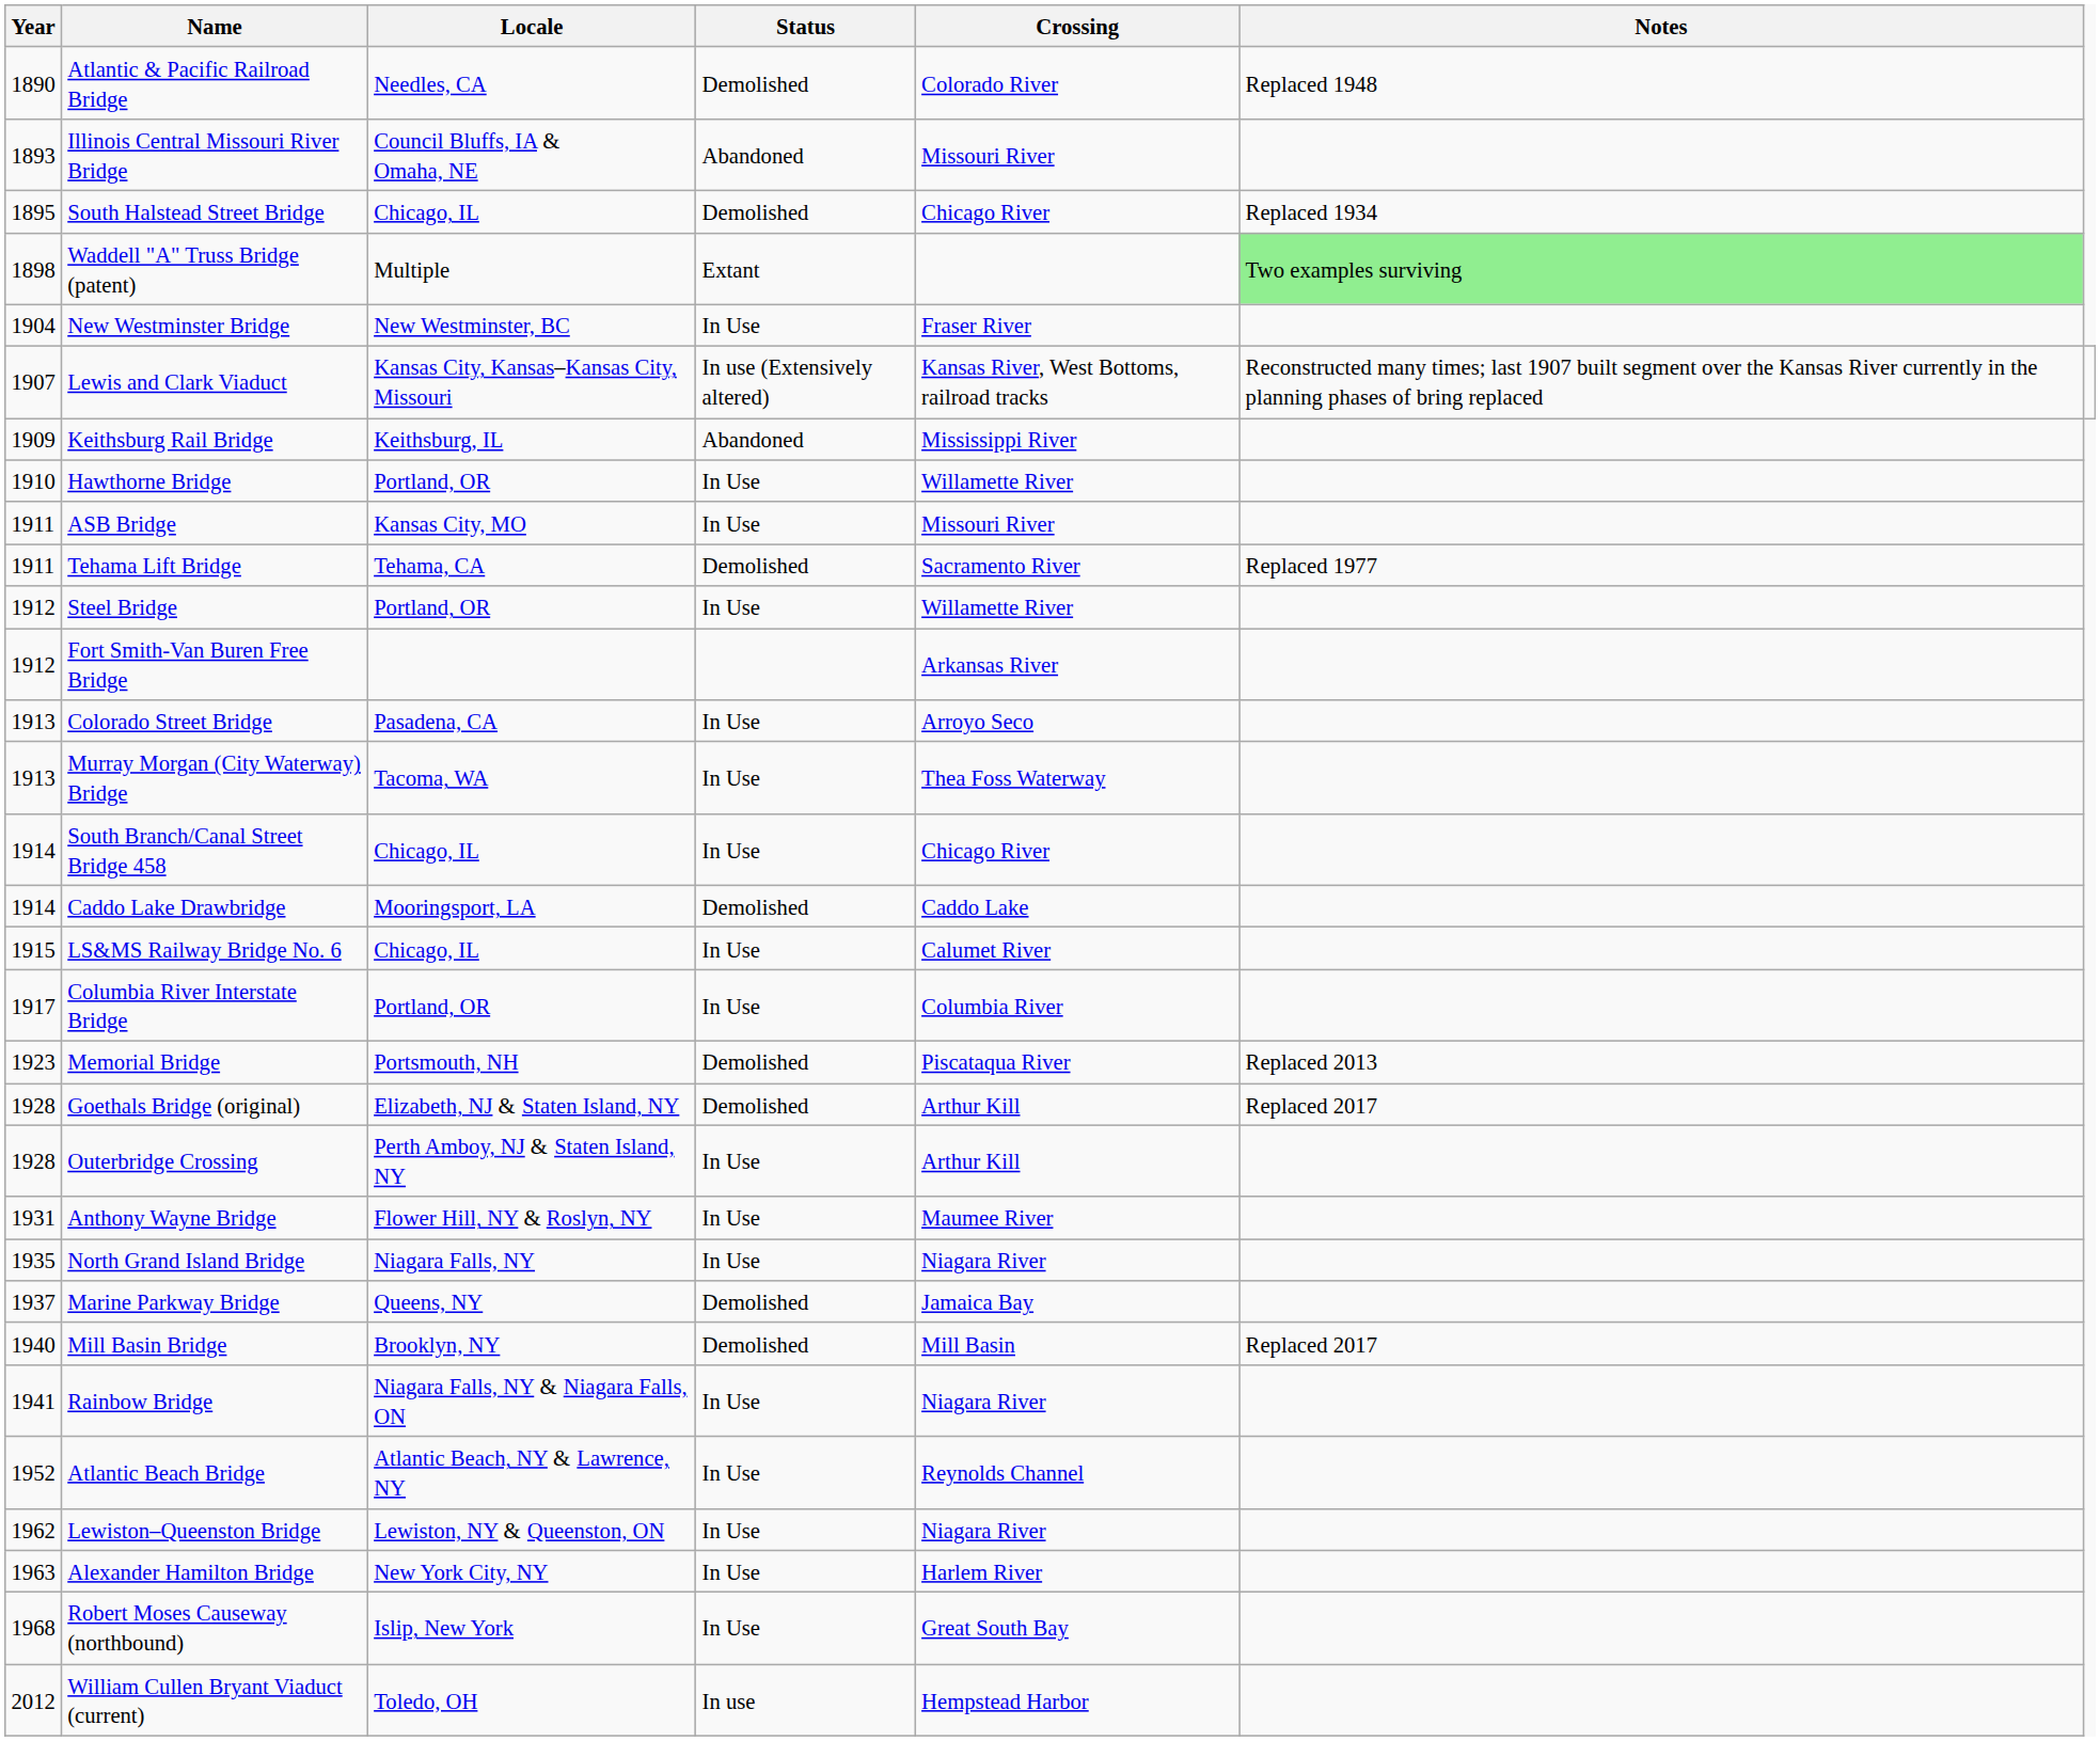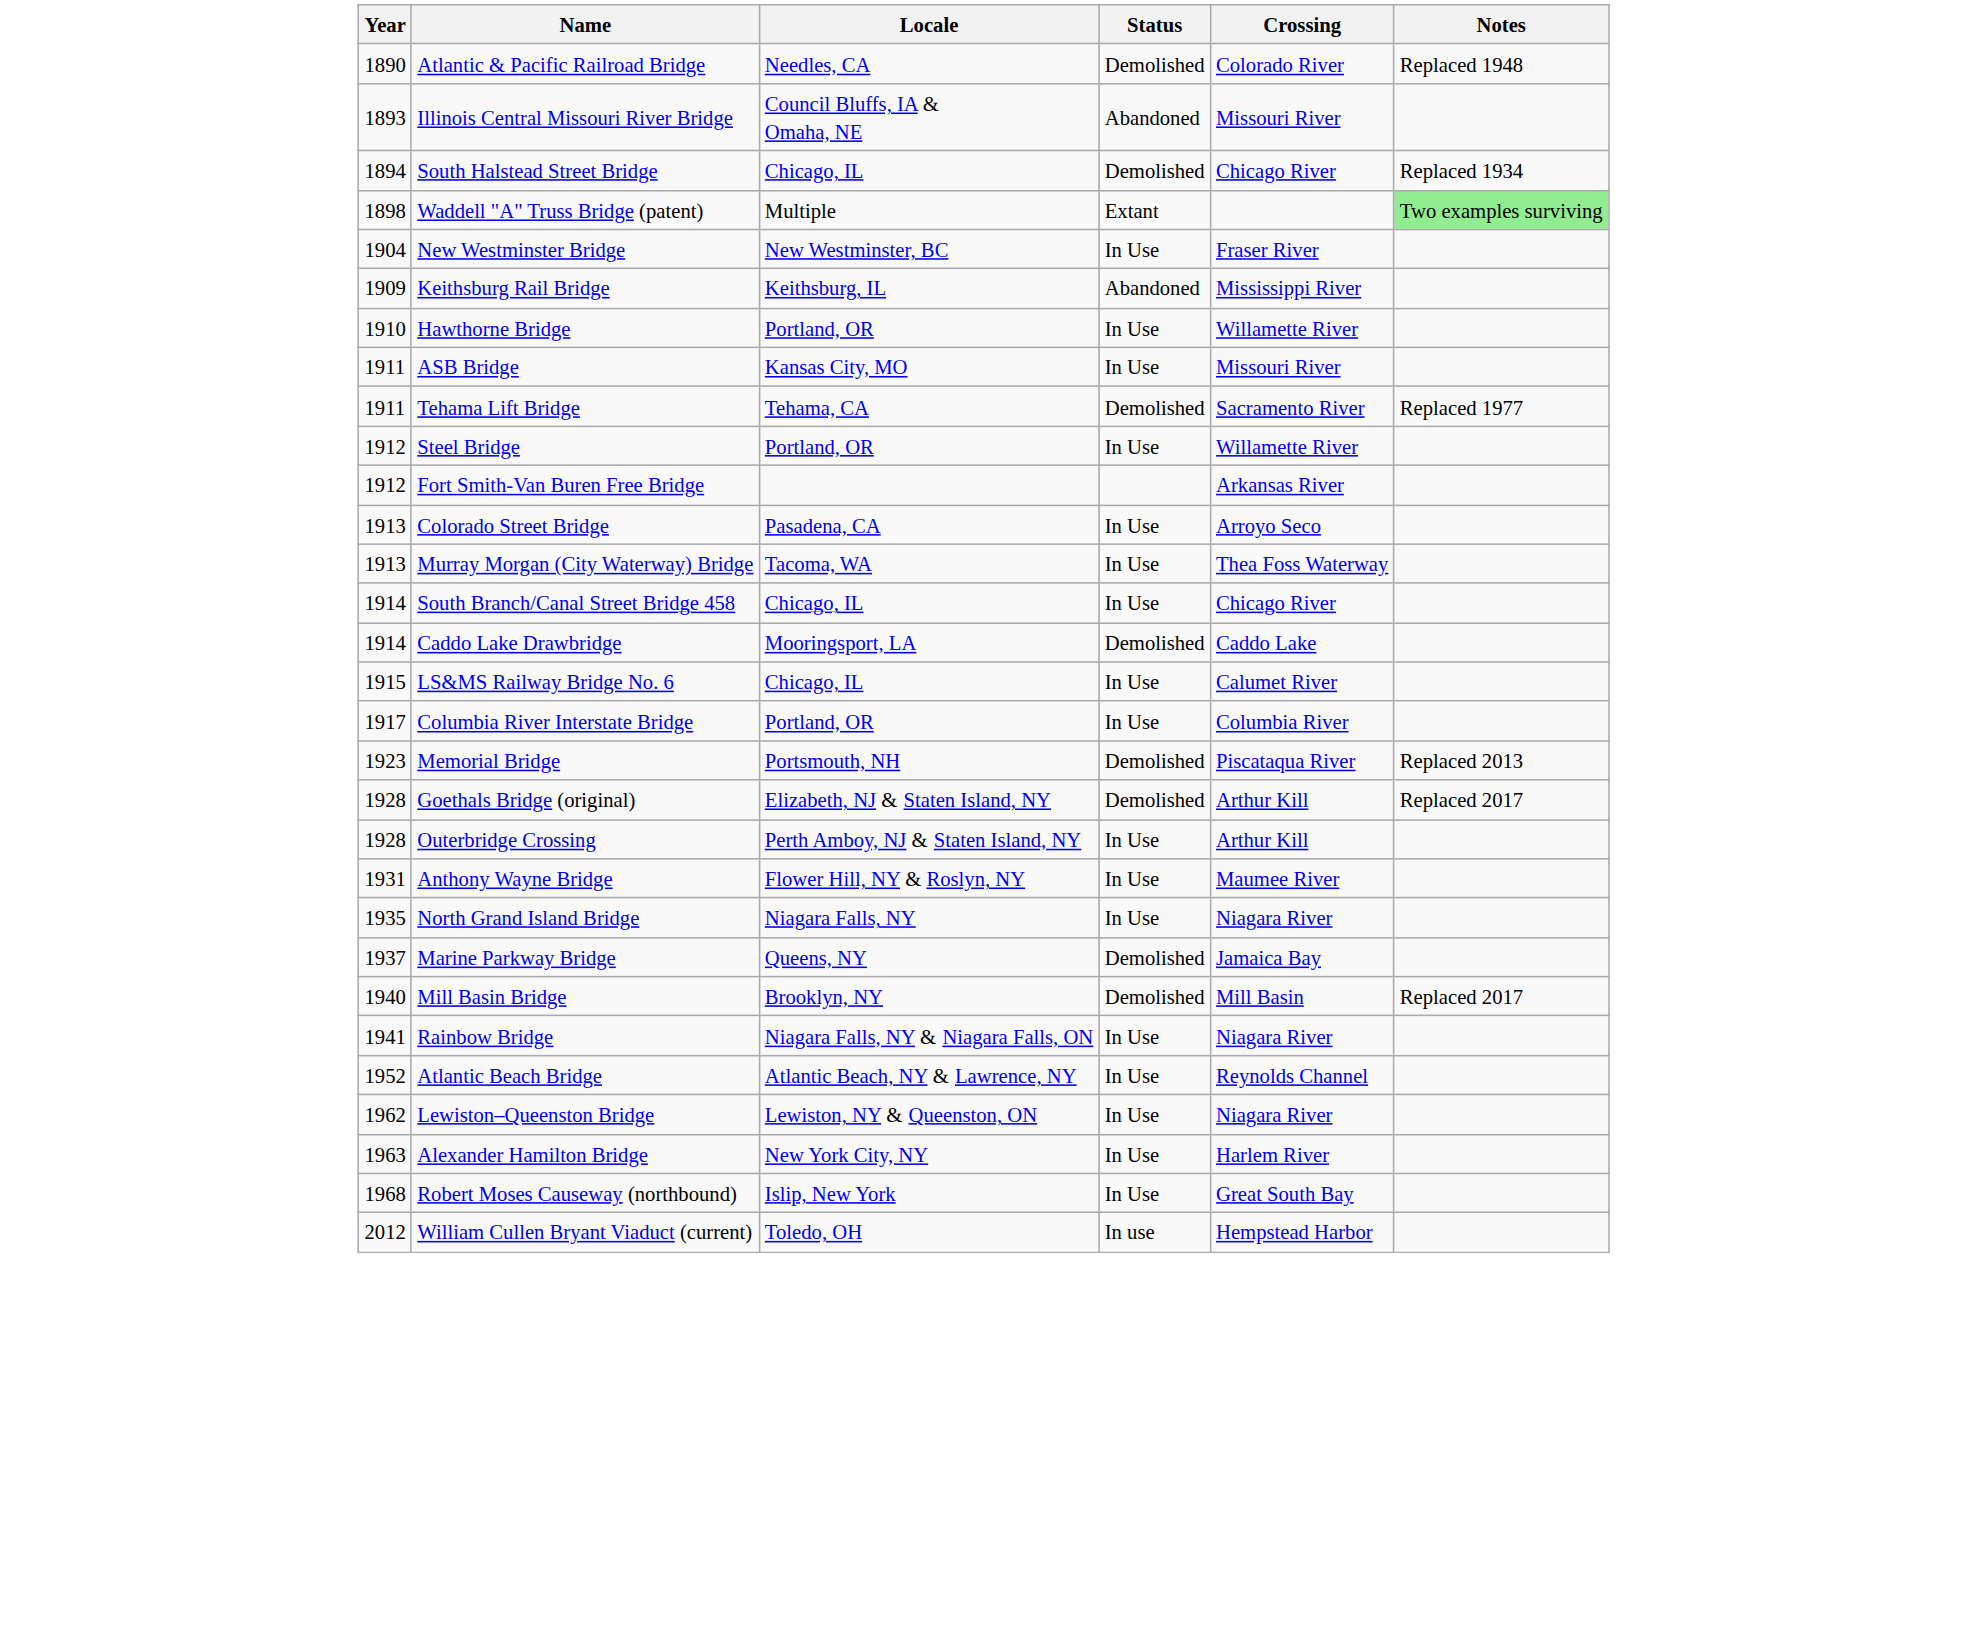 <table class="wikitable sortable" style="margin-left: auto; margin-right: auto; border: none;">
 <tr>
 <th><small>Year</small></th>
 <th><small>Name</small></th>
 <th><small>Locale</small></th>
 <th><small>Status</small></th>
 <th><small>Crossing</small></th>
 <th><small>Notes</small></th>
 </tr>
 <tr>
 <td><small>1890</small></td>
 <td><small><a href='#'>Atlantic & Pacific Railroad Bridge</a></small></td>
 <td><a href='#'><small>Needles, CA</small></a></td>
 <td><small>Demolished</small></td>
 <td><small><a href='#'>Colorado River</a></small></td>
 <td><small>Replaced 1948</small></td>
 </tr>
 <tr>
 <td><small>1893</small></td>
 <td><small><a href='#'>Illinois Central Missouri River Bridge</a></small></td>
 <td><small><a href='#'>Council Bluffs, IA</a> &</small><br><a href='#'><small>Omaha, NE</small></a></td>
 <td><small>Abandoned</small></td>
 <td><small><a href='#'>Missouri River</a></small></td>
 <td></td>
 </tr>
 <tr>
-<td><small>1895</small></td>
+<td><small>1894</small></td>
 <td><small><a href='#'>South Halstead Street Bridge</a></small></td>
 <td><a href='#'><small>Chicago, IL</small></a></td>
 <td><small>Demolished</small></td>
 <td><small><a href='#'>Chicago River</a></small></td>
 <td><small>Replaced 1934</small></td>
 </tr>
 <tr>
 <td><small>1898</small></td>
 <td><small><a href='#'>Waddell "A" Truss Bridge</a> (patent)</small></td>
 <td><small>Multiple</small></td>
 <td><small>Extant</small></td>
 <td></td>
 <td style="background: lightgreen;"><small>Two examples surviving</small></td>
 </tr>
 <tr>
 <td><small>1904</small></td>
 <td><small><a href='#'>New Westminster Bridge</a></small></td>
 <td><a href='#'><small>New Westminster, BC</small></a></td>
 <td><small>In Use</small></td>
 <td><small><a href='#'>Fraser River</a></small></td>
-<td></td>
-</tr>
-<tr>
-<td><small>1907</small></td>
-<td><small><a href='#'>Lewis and Clark Viaduct</a></small></td>
-<td><small><a href='#'>Kansas City, Kansas</a>–<a href='#'>Kansas City, Missouri</a></small></td>
-<td><small>In use (Extensively altered)</small></td>
-<td><small><a href='#'>Kansas River</a>, West Bottoms, railroad tracks</small></td>
-<td><small>Reconstructed many times; last 1907 built segment over the Kansas River currently in the planning phases of bring replaced</small></td>
 <td></td>
 </tr>
 <tr>
 <td><small>1909</small></td>
 <td><a href='#'><small>Keithsburg Rail Bridge</small></a></td>
 <td><a href='#'><small>Keithsburg, IL</small></a></td>
 <td><small>Abandoned</small></td>
 <td><a href='#'><small>Mississippi River</small></a></td>
 <td></td>
 </tr>
 <tr>
 <td><small>1910</small></td>
 <td><a href='#'><small>Hawthorne Bridge</small></a></td>
 <td><a href='#'><small>Portland, OR</small></a></td>
 <td><small>In Use</small></td>
 <td><small><a href='#'>Willamette River</a></small></td>
 <td></td>
 </tr>
 <tr>
 <td><small>1911</small></td>
 <td><a href='#'><small>ASB Bridge</small></a></td>
 <td><a href='#'><small>Kansas City, MO</small></a></td>
 <td><small>In Use</small></td>
 <td><small><a href='#'>Missouri River</a></small></td>
 <td></td>
 </tr>
 <tr>
 <td><small>1911</small></td>
 <td><a href='#'><small>Tehama Lift Bridge</small></a></td>
 <td><a href='#'><small>Tehama, CA</small></a></td>
 <td><small>Demolished</small></td>
 <td><a href='#'><small>Sacramento River</small></a></td>
 <td><small>Replaced 1977</small></td>
 </tr>
 <tr>
 <td><small>1912</small></td>
 <td><a href='#'><small>Steel Bridge</small></a></td>
 <td><a href='#'><small>Portland, OR</small></a></td>
 <td><small>In Use</small></td>
 <td><small><a href='#'>Willamette River</a></small></td>
 <td></td>
 </tr>
 <tr>
 <td><small>1912</small></td>
 <td><a href='#'><small>Fort Smith-Van Buren Free Bridge</small></a></td>
 <td></td>
 <td></td>
 <td><a href='#'><small>Arkansas River</small></a></td>
 <td></td>
 </tr>
 <tr>
 <td><small>1913</small></td>
 <td><a href='#'><small>Colorado Street Bridge</small></a></td>
 <td><a href='#'><small>Pasadena, CA</small></a></td>
 <td><small>In Use</small></td>
 <td><small><a href='#'>Arroyo Seco</a></small></td>
 <td></td>
 </tr>
 <tr>
 <td><small>1913</small></td>
 <td><a href='#'><small>Murray Morgan (City Waterway) Bridge</small></a></td>
 <td><a href='#'><small>Tacoma, WA</small></a></td>
 <td><small>In Use</small></td>
 <td><small><a href='#'>Thea Foss Waterway</a></small></td>
 <td></td>
 </tr>
 <tr>
 <td><small>1914</small></td>
 <td><a href='#'><small>South Branch/Canal Street Bridge 458</small></a></td>
 <td><a href='#'><small>Chicago, IL</small></a></td>
 <td><small>In Use</small></td>
 <td><a href='#'><small>Chicago River</small></a></td>
 <td></td>
 </tr>
 <tr>
 <td><small>1914</small></td>
 <td><a href='#'><small>Caddo Lake Drawbridge</small></a></td>
 <td><a href='#'><small>Mooringsport, LA</small></a></td>
 <td><small>Demolished</small></td>
 <td><small><a href='#'>Caddo Lake</a></small></td>
 <td></td>
 </tr>
 <tr>
 <td><small>1915</small></td>
 <td><a href='#'><small>LS&MS Railway Bridge No. 6</small></a></td>
 <td><a href='#'><small>Chicago, IL</small></a></td>
 <td><small>In Use</small></td>
 <td><small><a href='#'>Calumet River</a></small></td>
 <td></td>
 </tr>
 <tr>
 <td><small>1917</small></td>
 <td><a href='#'><small>Columbia River Interstate Bridge</small></a></td>
 <td><a href='#'><small>Portland, OR</small></a></td>
 <td><small>In Use</small></td>
 <td><small><a href='#'>Columbia River</a></small></td>
 <td></td>
 </tr>
 <tr>
 <td><small>1923</small></td>
 <td><a href='#'><small>Memorial Bridge</small></a></td>
 <td><a href='#'><small>Portsmouth, NH</small></a></td>
 <td><small>Demolished</small></td>
 <td><small><a href='#'>Piscataqua River</a></small></td>
 <td><small>Replaced 2013</small></td>
 </tr>
 <tr>
 <td><small>1928</small></td>
 <td><small><a href='#'>Goethals Bridge</a> (original)</small></td>
 <td><small><a href='#'>Elizabeth, NJ</a> &</small> <small><a href='#'>Staten Island, NY</a></small></td>
 <td><small>Demolished</small></td>
 <td><small><a href='#'>Arthur Kill</a></small></td>
 <td><small>Replaced 2017</small></td>
 </tr>
 <tr>
 <td><small>1928</small></td>
 <td><a href='#'><small>Outerbridge Crossing</small></a></td>
 <td><small><a href='#'>Perth Amboy, NJ</a> &</small> <small><a href='#'>Staten Island, NY</a></small></td>
 <td><small>In Use</small></td>
 <td><small><a href='#'>Arthur Kill</a></small></td>
 <td></td>
 </tr>
 <tr>
 <td><small>1931</small></td>
 <td><a href='#'><small>Anthony Wayne Bridge</small></a></td>
 <td><small><a href='#'>Flower Hill, NY</a> & <a href='#'>Roslyn, NY</a></small></td>
 <td><small>In Use</small></td>
 <td><small><a href='#'>Maumee River</a></small></td>
 <td></td>
 </tr>
 <tr>
 <td><small>1935</small></td>
 <td><a href='#'><small>North Grand Island Bridge</small></a></td>
 <td><a href='#'><small>Niagara Falls, NY</small></a></td>
 <td><small>In Use</small></td>
 <td><small><a href='#'>Niagara River</a></small></td>
 <td></td>
 </tr>
 <tr>
 <td><small>1937</small></td>
 <td><a href='#'><small>Marine Parkway Bridge</small></a></td>
 <td><a href='#'><small>Queens, NY</small></a></td>
 <td><small>Demolished</small></td>
 <td><small><a href='#'>Jamaica Bay</a></small></td>
 <td></td>
 </tr>
 <tr>
 <td><small>1940</small></td>
 <td><small><a href='#'>Mill Basin Bridge</a></small></td>
 <td><a href='#'><small>Brooklyn, NY</small></a></td>
 <td><small>Demolished</small></td>
 <td><small><a href='#'>Mill Basin</a></small></td>
 <td><small>Replaced 2017</small></td>
 </tr>
 <tr>
 <td><small>1941</small></td>
 <td><a href='#'><small>Rainbow Bridge</small></a></td>
 <td><small><a href='#'>Niagara Falls, NY</a> &</small> <small><a href='#'>Niagara Falls, ON</a></small></td>
 <td><small>In Use</small></td>
 <td><small><a href='#'>Niagara River</a></small></td>
 <td></td>
 </tr>
 <tr>
 <td><small>1952</small></td>
 <td><small><a href='#'>Atlantic Beach Bridge</a></small></td>
 <td><small><a href='#'>Atlantic Beach, NY</a> &</small> <small><a href='#'>Lawrence, NY</a></small></td>
 <td><small>In Use</small></td>
 <td><small><a href='#'>Reynolds Channel</a></small></td>
 <td></td>
 </tr>
 <tr>
 <td><small>1962</small></td>
 <td><a href='#'><small>Lewiston–Queenston Bridge</small></a></td>
 <td><small><a href='#'>Lewiston, NY</a> &</small> <small><a href='#'>Queenston, ON</a></small></td>
 <td><small>In Use</small></td>
 <td><small><a href='#'>Niagara River</a></small></td>
 <td></td>
 </tr>
 <tr>
 <td><small>1963</small></td>
 <td><a href='#'><small>Alexander Hamilton Bridge</small></a></td>
 <td><a href='#'><small>New York City, NY</small></a></td>
 <td><small>In Use</small></td>
 <td><small><a href='#'>Harlem River</a></small></td>
 <td></td>
 </tr>
 <tr>
 <td><small>1968</small></td>
 <td><small><a href='#'>Robert Moses Causeway</a> (northbound)</small></td>
 <td><small><a href='#'>Islip, New York</a></small></td>
 <td><small>In Use</small></td>
 <td><small><a href='#'>Great South Bay</a></small></td>
 <td></td>
 </tr>
 <tr>
 <td><small>2012</small></td>
 <td><small><a href='#'>William Cullen Bryant Viaduct</a> (current)</small></td>
 <td><a href='#'><small>Toledo, OH</small></a></td>
 <td><small>In use</small></td>
 <td><a href='#'><small>Hempstead Harbor</small></a></td>
 <td><small></small></td>
 </tr>
 </table>
